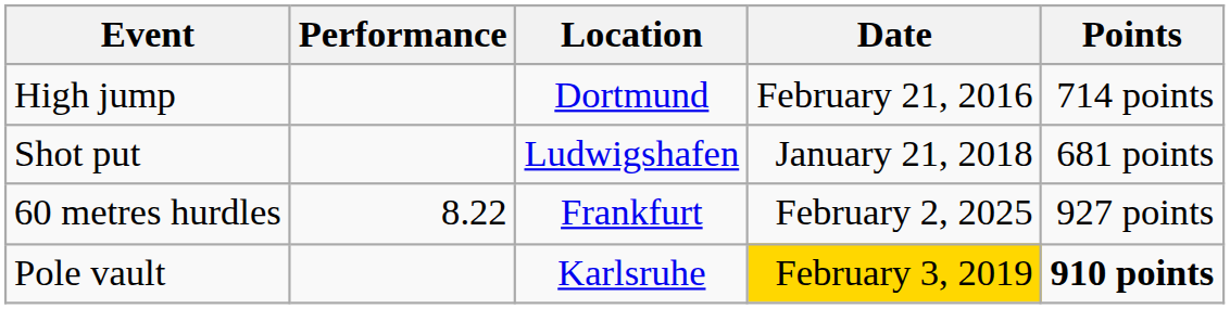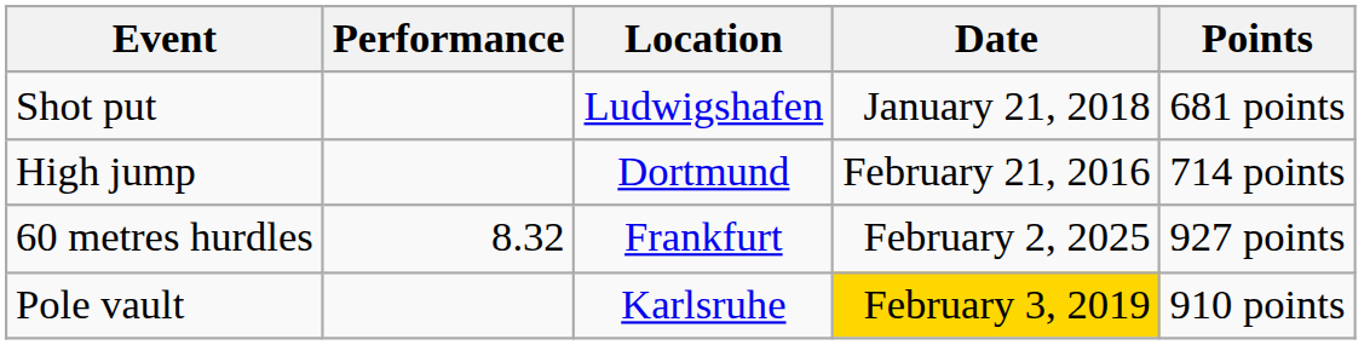 <table class="wikitable" |>
 <tr>
 <th>Event</th>
 <th>Performance</th>
 <th>Location</th>
 <th>Date</th>
 <th>Points</th>
 </tr>
 <tr>
+<td>Shot put</td>
+<td align=right></td>
+<td align=center><a href='#'>Ludwigshafen</a></td>
+<td align=right>January 21, 2018</td>
+<td align=right>681 points</td>
+</tr>
+<tr>
 <td>High jump</td>
 <td align=right></td>
 <td align=center><a href='#'>Dortmund</a></td>
 <td align=right>February 21, 2016</td>
 <td align=right>714 points</td>
 </tr>
 <tr>
-<td>Shot put</td>
-<td align=right></td>
-<td align=center><a href='#'>Ludwigshafen</a></td>
-<td align=right>January 21, 2018</td>
-<td align=right>681 points</td>
-</tr>
-<tr>
 <td>60 metres hurdles</td>
-<td align=right>8.22</td>
+<td align=right>8.32</td>
 <td align=center><a href='#'>Frankfurt</a></td>
 <td align=right>February 2, 2025</td>
 <td align=right>927 points</td>
 </tr>
 <tr>
 <td>Pole vault</td>
 <td align=right></td>
 <td align=center><a href='#'>Karlsruhe</a></td>
 <td align=right style="background: gold;">February 3, 2019</td>
-<td align=right><strong>910 points</strong></td>
+<td align=right>910 points</td>
 </tr>
 </table>
